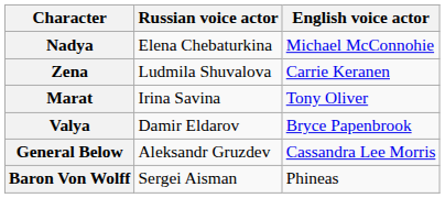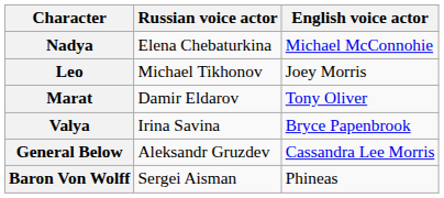 <table class="wikitable">
 <tr>
 <th>Character</th>
 <th>Russian voice actor</th>
 <th>English voice actor</th>
 </tr>
 <tr>
 <th>Nadya</th>
 <td>Elena Chebaturkina</td>
 <td><a href='#'>Michael McConnohie</a></td>
 </tr>
 <tr>
-<th>Zena</th>
-<td>Ludmila Shuvalova</td>
-<td><a href='#'>Carrie Keranen</a></td>
+<th>Leo</th>
+<td>Michael Tikhonov</td>
+<td>Joey Morris</td>
 </tr>
 <tr>
 <th>Marat</th>
-<td>Irina Savina</td>
+<td>Damir Eldarov</td>
 <td><a href='#'>Tony Oliver</a></td>
 </tr>
 <tr>
 <th>Valya</th>
-<td>Damir Eldarov</td>
+<td>Irina Savina</td>
 <td><a href='#'>Bryce Papenbrook</a></td>
 </tr>
 <tr>
 <th>General Below</th>
 <td>Aleksandr Gruzdev</td>
 <td><a href='#'>Cassandra Lee Morris</a></td>
 </tr>
 <tr>
 <th>Baron Von Wolff</th>
 <td>Sergei Aisman</td>
 <td>Phineas</td>
 </tr>
 </table>
